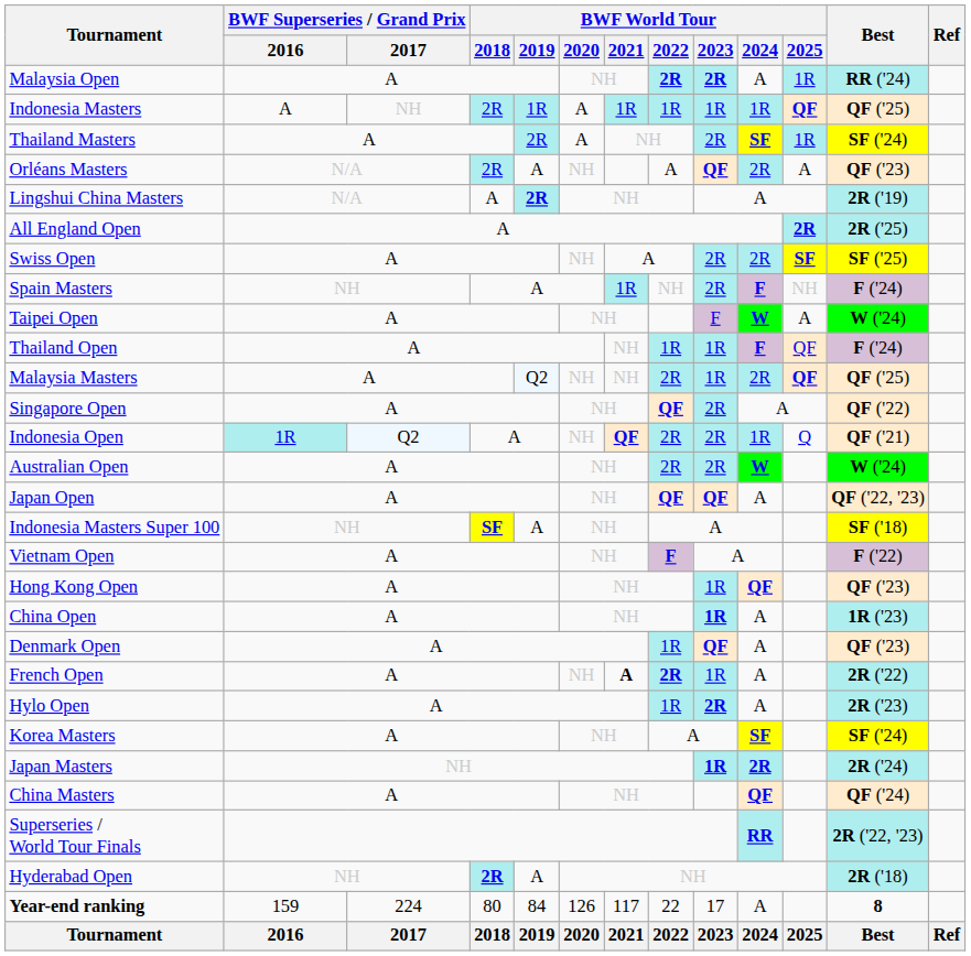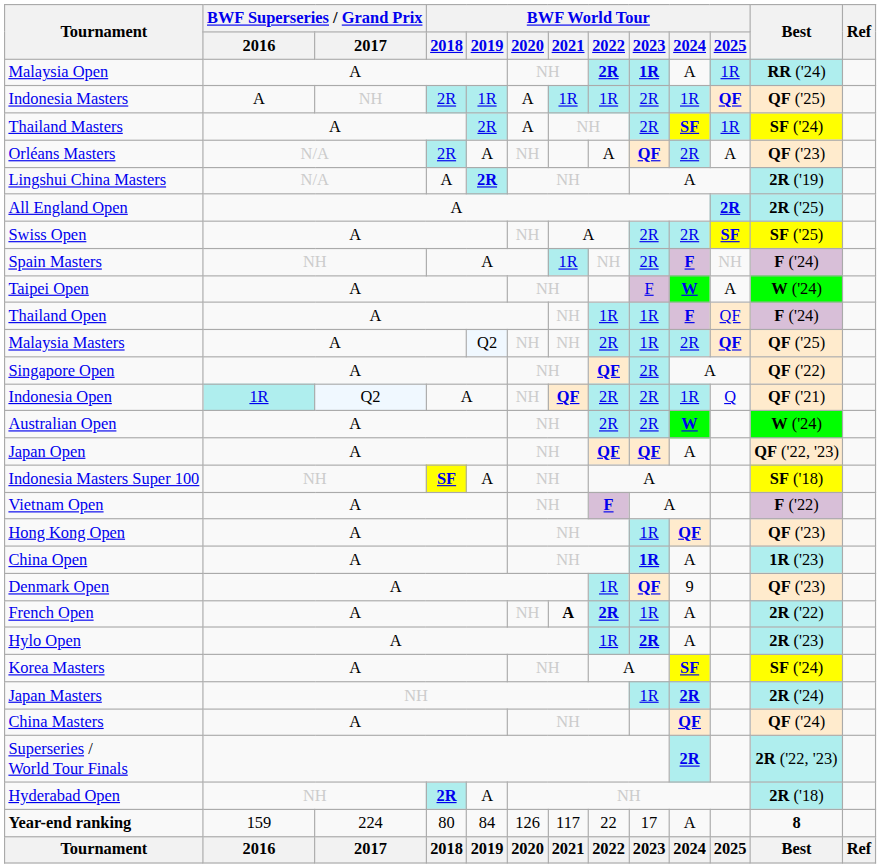 <table style='font-size: 90%; text-align:center;' class='wikitable'>
 <tr>
 <th rowspan="2">Tournament</th>
 <th colspan="2"><a href='#'>BWF Superseries</a> / <a href='#'>Grand Prix</a></th>
 <th colspan="8"><a href='#'>BWF World Tour</a></th>
 <th rowspan="2">Best</th>
 <th rowspan="2">Ref</th>
 </tr>
 <tr>
 <th>2016</th>
 <th>2017</th>
 <th><a href='#'>2018</a></th>
 <th><a href='#'>2019</a></th>
 <th><a href='#'>2020</a></th>
 <th><a href='#'>2021</a></th>
 <th><a href='#'>2022</a></th>
 <th><a href='#'>2023</a></th>
 <th><a href='#'>2024</a></th>
 <th><a href='#'>2025</a></th>
 </tr>
 <tr>
 <td align=left><a href='#'>Malaysia Open</a></td>
 <td colspan="4">A</td>
 <td colspan="2" style=color:#ccc>NH</td>
 <td bgcolor=AFEEEE><strong><a href='#'>2R</a></strong></td>
-<td bgcolor=AFEEEE><strong><a href='#'>2R</a></strong></td>
+<td bgcolor=AFEEEE><strong><a href='#'>1R</a></strong></td>
 <td>A</td>
 <td bgcolor=AFEEEE><a href='#'>1R</a></td>
 <td bgcolor=AFEEEE><strong>RR</strong> ('24)</td>
 <td></td>
 </tr>
 <tr>
 <td align=left><a href='#'>Indonesia Masters</a></td>
 <td>A</td>
 <td style=color:#ccc>NH</td>
 <td bgcolor=AFEEEE><a href='#'>2R</a></td>
 <td bgcolor=AFEEEE><a href='#'>1R</a></td>
 <td>A</td>
 <td bgcolor=AFEEEE><a href='#'>1R</a></td>
 <td bgcolor=AFEEEE><a href='#'>1R</a></td>
-<td bgcolor=AFEEEE><a href='#'>1R</a></td>
+<td bgcolor=AFEEEE><a href='#'>2R</a></td>
 <td bgcolor=AFEEEE><a href='#'>1R</a></td>
 <td bgcolor=FFEBCD><strong><a href='#'>QF</a></strong></td>
 <td bgcolor=FFEBCD><strong>QF</strong> ('25)</td>
 <td></td>
 </tr>
 <tr>
 <td align=left><a href='#'>Thailand Masters</a></td>
 <td colspan="3">A</td>
 <td bgcolor=AFEEEE><a href='#'>2R</a></td>
 <td>A</td>
 <td colspan="2" style=color:#ccc>NH</td>
 <td bgcolor=AFEEEE><a href='#'>2R</a></td>
 <td bgcolor=FFFF00><strong><a href='#'>SF</a></strong></td>
 <td bgcolor=AFEEEE><a href='#'>1R</a></td>
 <td bgcolor=FFFF00><strong>SF</strong> ('24)</td>
 <td></td>
 </tr>
 <tr>
 <td align=left><a href='#'>Orléans Masters</a></td>
 <td colspan="2" style=color:#ccc>N/A</td>
 <td bgcolor=AFEEEE><a href='#'>2R</a></td>
 <td>A</td>
 <td style=color:#ccc>NH</td>
 <td><a href='#'></a></td>
 <td>A</td>
 <td bgcolor=FFEBCD><strong><a href='#'>QF</a></strong></td>
 <td bgcolor=AFEEEE><a href='#'>2R</a></td>
 <td>A</td>
 <td bgcolor=FFEBCD><strong>QF</strong> ('23)</td>
 <td></td>
 </tr>
 <tr>
 <td align=left><a href='#'>Lingshui China Masters</a></td>
 <td colspan="2" style=color:#ccc>N/A</td>
 <td>A</td>
 <td bgcolor=AFEEEE><a href='#'><strong>2R</strong></a></td>
 <td colspan="3" style=color:#ccc>NH</td>
 <td colspan="3">A</td>
 <td bgcolor=AFEEEE><strong>2R</strong> ('19)</td>
 <td></td>
 </tr>
 <tr>
 <td align=left><a href='#'>All England Open</a></td>
 <td colspan="9">A</td>
 <td bgcolor=AFEEEE><strong><a href='#'>2R</a></strong></td>
 <td bgcolor=AFEEEE><strong>2R</strong> ('25)</td>
 <td></td>
 </tr>
 <tr>
 <td align=left><a href='#'>Swiss Open</a></td>
 <td colspan="4">A</td>
 <td style=color:#ccc>NH</td>
 <td colspan="2">A</td>
 <td bgcolor=AFEEEE><a href='#'>2R</a></td>
 <td bgcolor=AFEEEE><a href='#'>2R</a></td>
 <td bgcolor=FFFF00><strong><a href='#'>SF</a></strong></td>
 <td bgcolor=FFFF00><strong>SF</strong> ('25)</td>
 <td></td>
 </tr>
 <tr>
 <td align=left><a href='#'>Spain Masters</a></td>
 <td colspan="2" style=color:#ccc>NH</td>
 <td colspan="3">A</td>
 <td bgcolor=AFEEEE><a href='#'>1R</a></td>
 <td 2022; style=color:#ccc>NH</td>
 <td bgcolor=AFEEEE><a href='#'>2R</a></td>
 <td bgcolor=D8BFD8><strong><a href='#'>F</a></strong></td>
 <td 2025; style=color:#ccc>NH</td>
 <td bgcolor=D8BFD8><strong>F</strong> ('24)</td>
 <td></td>
 </tr>
 <tr>
 <td align=left><a href='#'>Taipei Open</a></td>
 <td colspan="4">A</td>
 <td colspan="2" style=color:#ccc>NH</td>
 <td><a href='#'></a></td>
 <td bgcolor=D8BFD8><a href='#'>F</a></td>
 <td bgcolor=00FF00><strong><a href='#'>W</a></strong></td>
 <td>A</td>
 <td bgcolor=00FF00><strong>W</strong> ('24)</td>
 <td></td>
 </tr>
 <tr>
 <td align=left><a href='#'>Thailand Open</a></td>
 <td colspan="5">A</td>
 <td style=color:#ccc>NH</td>
 <td bgcolor=AFEEEE><a href='#'>1R</a></td>
 <td bgcolor=AFEEEE><a href='#'>1R</a></td>
 <td bgcolor=D8BFD8><strong><a href='#'>F</a></strong></td>
 <td bgcolor=FFEBCD><a href='#'>QF</a></td>
 <td bgcolor=D8BFD8><strong>F</strong> ('24)</td>
 <td></td>
 </tr>
 <tr>
 <td align=left><a href='#'>Malaysia Masters</a></td>
 <td colspan="3">A</td>
 <td 2019; bgcolor=F0F8FF>Q2</td>
 <td style=color:#ccc>NH</td>
 <td style=color:#ccc>NH</td>
 <td bgcolor=AFEEEE><a href='#'>2R</a></td>
 <td bgcolor=AFEEEE><a href='#'>1R</a></td>
 <td bgcolor=AFEEEE><a href='#'>2R</a></td>
 <td bgcolor=FFEBCD><strong><a href='#'>QF</a></strong></td>
 <td bgcolor=FFEBCD><strong>QF</strong> ('25)</td>
 <td></td>
 </tr>
 <tr>
 <td align=left><a href='#'>Singapore Open</a></td>
 <td colspan="4">A</td>
 <td colspan="2" style=color:#ccc>NH</td>
 <td bgcolor=FFEBCD><strong><a href='#'>QF</a></strong></td>
 <td bgcolor=AFEEEE><a href='#'>2R</a></td>
 <td colspan="2">A</td>
 <td bgcolor=FFEBCD><strong>QF</strong> ('22)</td>
 <td></td>
 </tr>
 <tr>
 <td align=left><a href='#'>Indonesia Open</a></td>
 <td bgcolor=AFEEEE><a href='#'>1R</a></td>
 <td 2017; bgcolor=F0F8FF>Q2</td>
 <td colspan="2">A</td>
 <td style=color:#ccc>NH</td>
 <td bgcolor=FFEBCD><strong><a href='#'>QF</a></strong></td>
 <td bgcolor=AFEEEE><a href='#'>2R</a></td>
 <td bgcolor=AFEEEE><a href='#'>2R</a></td>
 <td bgcolor=AFEEEE><a href='#'>1R</a></td>
 <td><a href='#'>Q</a></td>
 <td bgcolor=FFEBCD><strong>QF</strong> ('21)</td>
 <td></td>
 </tr>
 <tr>
 <td align=left><a href='#'>Australian Open</a></td>
 <td colspan="4">A</td>
 <td colspan="2" style=color:#ccc>NH</td>
 <td bgcolor=AFEEEE><a href='#'>2R</a></td>
 <td bgcolor=AFEEEE><a href='#'>2R</a></td>
 <td bgcolor=00FF00><strong><a href='#'>W</a></strong></td>
 <td></td>
 <td bgcolor=00FF00><strong>W</strong> ('24)</td>
 <td></td>
 </tr>
 <tr>
 <td align=left><a href='#'>Japan Open</a></td>
 <td colspan="4">A</td>
 <td colspan="2" style=color:#ccc>NH</td>
 <td bgcolor=FFEBCD><strong><a href='#'>QF</a></strong></td>
 <td bgcolor=FFEBCD><strong><a href='#'>QF</a></strong></td>
 <td>A</td>
 <td></td>
 <td bgcolor=FFEBCD><strong>QF</strong> ('22, '23)</td>
 <td></td>
 </tr>
 <tr>
 <td align=left><a href='#'>Indonesia Masters Super 100</a></td>
 <td colspan="2" style=color:#ccc>NH</td>
 <td bgcolor=FFFF00><strong><a href='#'>SF</a></strong></td>
 <td>A</td>
 <td colspan="2" style=color:#ccc>NH</td>
 <td colspan="3">A</td>
 <td></td>
 <td bgcolor=FFFF00><strong>SF</strong> ('18)</td>
 <td></td>
 </tr>
 <tr>
 <td align=left><a href='#'>Vietnam Open</a></td>
 <td colspan="4">A</td>
 <td colspan="2" style=color:#ccc>NH</td>
 <td bgcolor=D8BFD8><strong><a href='#'>F</a></strong></td>
 <td colspan="2">A</td>
 <td></td>
 <td bgcolor=D8BFD8><strong>F</strong> ('22)</td>
 <td></td>
 </tr>
 <tr>
 <td align=left><a href='#'>Hong Kong Open</a></td>
 <td colspan="4">A</td>
 <td colspan="3" style=color:#ccc>NH</td>
 <td bgcolor=AFEEEE><a href='#'>1R</a></td>
 <td bgcolor=FFEBCD><strong><a href='#'>QF</a></strong></td>
 <td></td>
 <td bgcolor=FFEBCD><strong>QF</strong> ('23)</td>
 <td></td>
 </tr>
 <tr>
 <td align=left><a href='#'>China Open</a></td>
 <td colspan="4">A</td>
 <td colspan="3" style=color:#ccc>NH</td>
 <td bgcolor=AFEEEE><strong><a href='#'>1R</a></strong></td>
 <td>A</td>
 <td></td>
 <td bgcolor=AFEEEE><strong>1R</strong> ('23)</td>
 <td></td>
 </tr>
 <tr>
 <td align=left><a href='#'>Denmark Open</a></td>
 <td colspan="6">A</td>
 <td bgcolor=AFEEEE><a href='#'>1R</a></td>
 <td bgcolor=FFEBCD><strong><a href='#'>QF</a></strong></td>
-<td>A</td>
+<td 2024;>9</td>
 <td></td>
 <td bgcolor=FFEBCD><strong>QF</strong> ('23)</td>
 <td></td>
 </tr>
 <tr>
 <td align=left><a href='#'>French Open</a></td>
 <td colspan="4">A</td>
 <td style=color:#ccc>NH</td>
 <td><strong>A</strong></td>
 <td bgcolor=AFEEEE><strong><a href='#'>2R</a></strong></td>
 <td bgcolor=AFEEEE><a href='#'>1R</a></td>
 <td>A</td>
 <td></td>
 <td bgcolor=AFEEEE><strong>2R</strong> ('22)</td>
 <td></td>
 </tr>
 <tr>
 <td align=left><a href='#'>Hylo Open</a></td>
 <td colspan="6">A</td>
 <td bgcolor=AFEEEE><a href='#'>1R</a></td>
 <td bgcolor=AFEEEE><strong><a href='#'>2R</a></strong></td>
 <td>A</td>
 <td></td>
 <td bgcolor=AFEEEE><strong>2R</strong> ('23)</td>
 <td></td>
 </tr>
 <tr>
 <td align=left><a href='#'>Korea Masters</a></td>
 <td colspan="4">A</td>
 <td colspan="2" style=color:#ccc>NH</td>
 <td colspan="2">A</td>
 <td bgcolor=FFFF00><strong><a href='#'>SF</a></strong></td>
 <td></td>
 <td bgcolor=FFFF00><strong>SF</strong> ('24)</td>
 <td></td>
 </tr>
 <tr>
 <td align=left><a href='#'>Japan Masters</a></td>
 <td colspan="7" style=color:#ccc>NH</td>
-<td bgcolor=AFEEEE><strong><a href='#'>1R</a></strong></td>
+<td bgcolor=AFEEEE><a href='#'>1R</a></td>
 <td bgcolor=AFEEEE><strong><a href='#'>2R</a></strong></td>
 <td></td>
 <td bgcolor=AFEEEE><strong>2R</strong> ('24)</td>
 <td></td>
 </tr>
 <tr>
 <td align="left"><a href='#'>China Masters</a></td>
 <td colspan="4">A</td>
 <td colspan="3" style="color:#ccc">NH</td>
 <td><a href='#'></a></td>
 <td bgcolor=FFEBCD><strong><a href='#'>QF</a></strong></td>
 <td></td>
 <td bgcolor=FFEBCD><strong>QF</strong> ('24)</td>
 <td></td>
 </tr>
 <tr>
 <td align=left><a href='#'>Superseries</a> /<br> <a href='#'>World Tour Finals</a></td>
 <td colspan="8"></td>
-<td bgcolor=AFEEEE><strong><a href='#'>RR</a></strong></td>
+<td bgcolor=AFEEEE><strong><a href='#'>2R</a></strong></td>
 <td></td>
 <td bgcolor=AFEEEE><strong>2R</strong> ('22, '23)</td>
 <td></td>
 </tr>
 <tr>
 <td align=left><a href='#'>Hyderabad Open</a></td>
 <td colspan="2" style=color:#ccc>NH</td>
 <td bgcolor=AFEEEE><a href='#'><strong>2R</strong></a></td>
 <td>A</td>
 <td colspan="6" style=color:#ccc>NH</td>
 <td bgcolor=AFEEEE><strong>2R</strong> ('18)</td>
 <td></td>
 </tr>
 <tr>
 <td align=left><strong>Year-end ranking</strong></td>
 <td 2016;>159</td>
 <td 2017;>224</td>
 <td 2018;>80</td>
 <td 2019;>84</td>
 <td 2020;>126</td>
 <td 2021;>117</td>
 <td 2022;>22</td>
 <td 2023;>17</td>
 <td>A</td>
 <td 2025;></td>
 <td Best;><strong>8</strong></td>
 <td></td>
 </tr>
 <tr>
 <th>Tournament</th>
 <th>2016</th>
 <th>2017</th>
 <th>2018</th>
 <th>2019</th>
 <th>2020</th>
 <th>2021</th>
 <th>2022</th>
 <th>2023</th>
 <th>2024</th>
 <th>2025</th>
 <th>Best</th>
 <th>Ref</th>
 </tr>
 </table>
